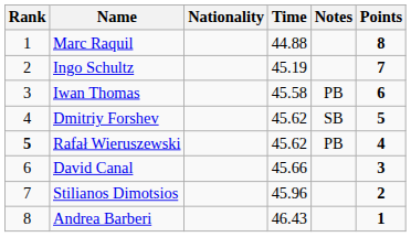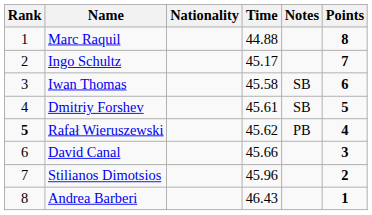 <table class="wikitable sortable" style="text-align:center">
 <tr>
 <th>Rank</th>
 <th>Name</th>
 <th>Nationality</th>
 <th>Time</th>
 <th>Notes</th>
 <th>Points</th>
 </tr>
 <tr>
 <td>1</td>
 <td align=left><a href='#'>Marc Raquil</a></td>
 <td align=left></td>
 <td>44.88</td>
 <td></td>
 <td><strong>8</strong></td>
 </tr>
 <tr>
 <td>2</td>
 <td align=left><a href='#'>Ingo Schultz</a></td>
 <td align=left></td>
-<td>45.19</td>
+<td>45.17</td>
 <td></td>
 <td><strong>7</strong></td>
 </tr>
 <tr>
 <td>3</td>
 <td align=left><a href='#'>Iwan Thomas</a></td>
 <td align=left></td>
 <td>45.58</td>
-<td>PB</td>
+<td>SB</td>
 <td><strong>6</strong></td>
 </tr>
 <tr>
 <td>4</td>
 <td align=left><a href='#'>Dmitriy Forshev</a></td>
 <td align=left></td>
-<td>45.62</td>
+<td>45.61</td>
 <td>SB</td>
 <td><strong>5</strong></td>
 </tr>
 <tr>
 <td><strong>5</strong></td>
 <td align=left><a href='#'>Rafał Wieruszewski</a></td>
 <td align=left></td>
 <td>45.62</td>
 <td>PB</td>
 <td><strong>4</strong></td>
 </tr>
 <tr>
 <td>6</td>
 <td align=left><a href='#'>David Canal</a></td>
 <td align=left></td>
 <td>45.66</td>
 <td></td>
 <td><strong>3</strong></td>
 </tr>
 <tr>
 <td>7</td>
 <td align=left><a href='#'>Stilianos Dimotsios</a></td>
 <td align=left></td>
 <td>45.96</td>
 <td></td>
 <td><strong>2</strong></td>
 </tr>
 <tr>
 <td>8</td>
 <td align=left><a href='#'>Andrea Barberi</a></td>
 <td align=left></td>
 <td>46.43</td>
 <td></td>
 <td><strong>1</strong></td>
 </tr>
 </table>
